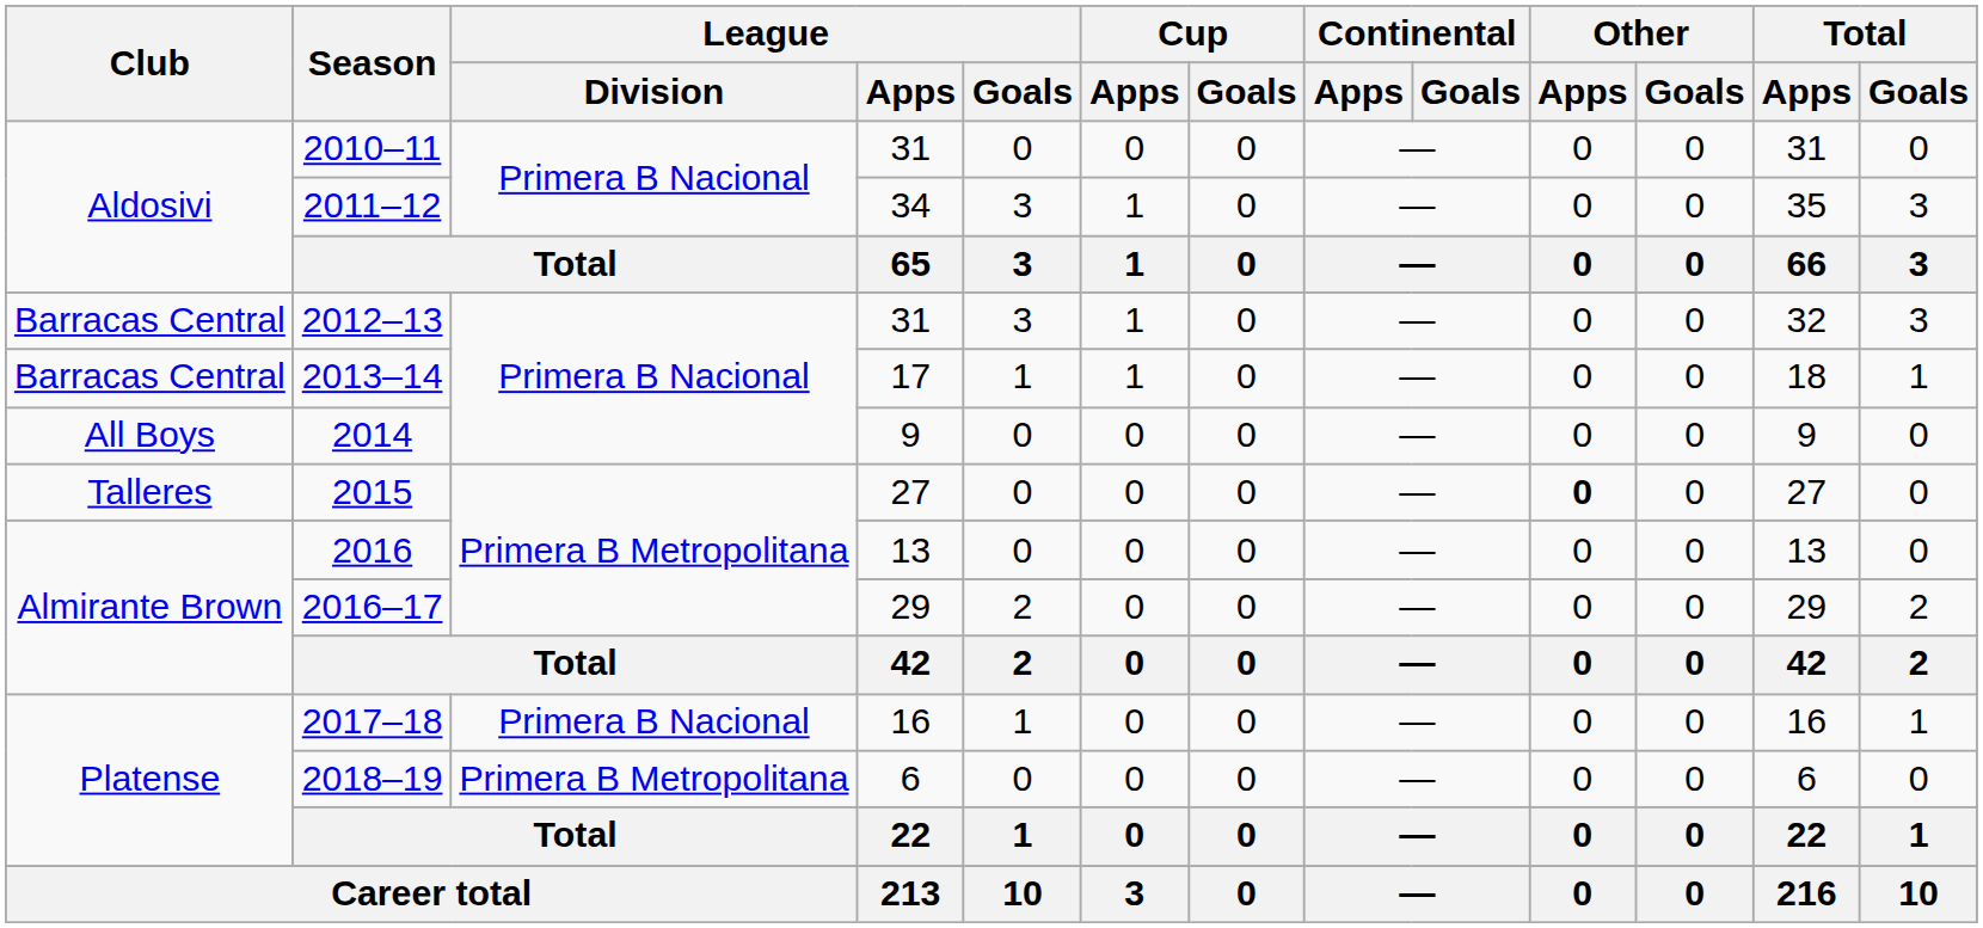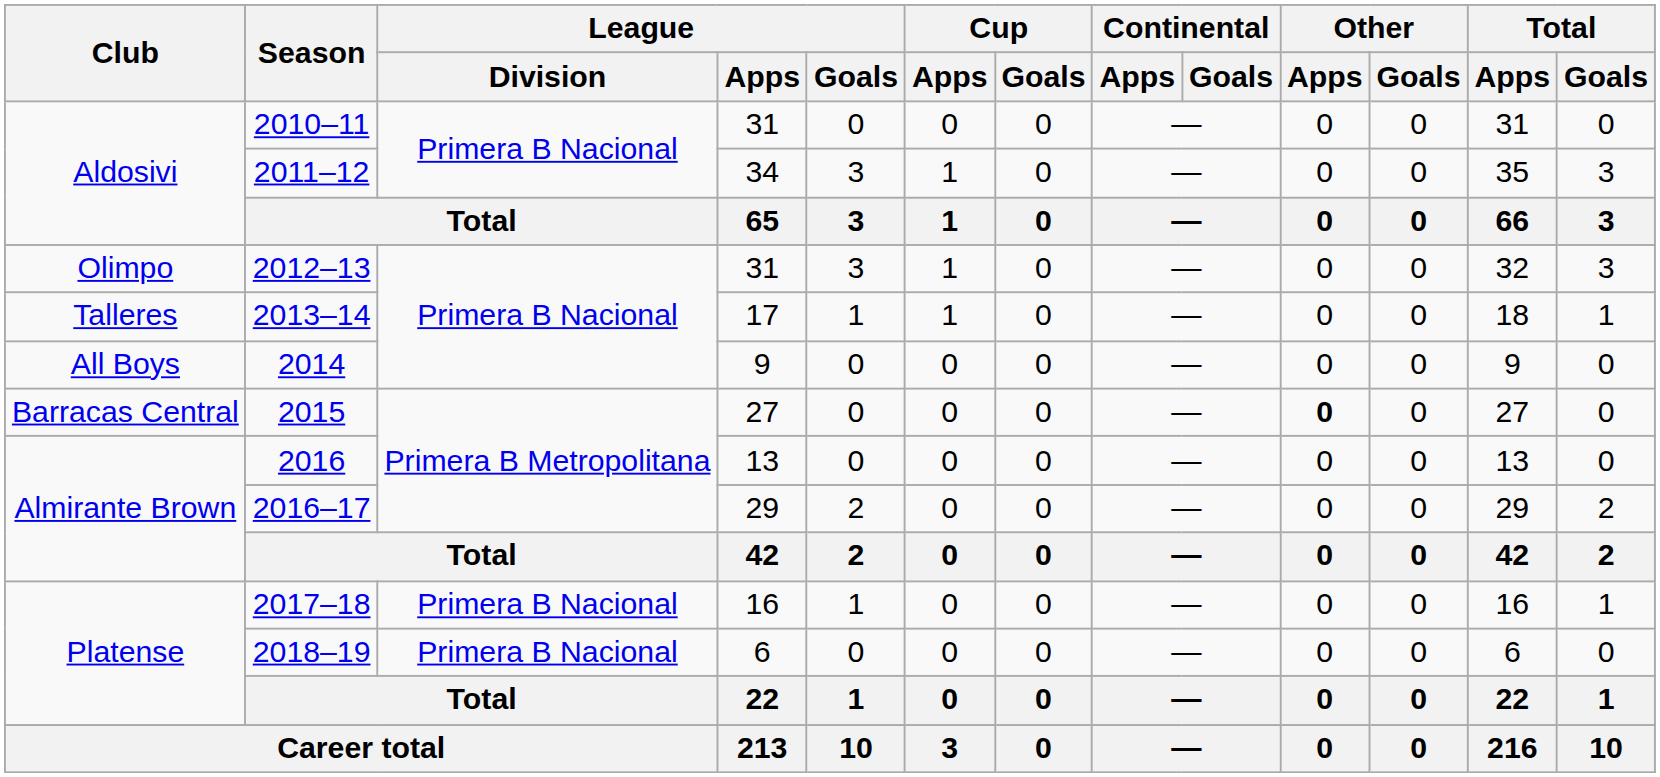 <table class="wikitable" style="text-align:center">
 <tr>
 <th rowspan="2">Club</th>
 <th rowspan="2">Season</th>
 <th colspan="3">League</th>
 <th colspan="2">Cup</th>
 <th colspan="2">Continental</th>
 <th colspan="2">Other</th>
 <th colspan="2">Total</th>
 </tr>
 <tr>
 <th>Division</th>
 <th>Apps</th>
 <th>Goals</th>
 <th>Apps</th>
 <th>Goals</th>
 <th>Apps</th>
 <th>Goals</th>
 <th>Apps</th>
 <th>Goals</th>
 <th>Apps</th>
 <th>Goals</th>
 </tr>
 <tr>
 <td rowspan="3"><a href='#'>Aldosivi</a></td>
 <td><a href='#'>2010–11</a></td>
 <td rowspan="2"><a href='#'>Primera B Nacional</a></td>
 <td>31</td>
 <td>0</td>
 <td>0</td>
 <td>0</td>
 <td colspan="2">—</td>
 <td>0</td>
 <td>0</td>
 <td>31</td>
 <td>0</td>
 </tr>
 <tr>
 <td><a href='#'>2011–12</a></td>
 <td>34</td>
 <td>3</td>
 <td>1</td>
 <td>0</td>
 <td colspan="2">—</td>
 <td>0</td>
 <td>0</td>
 <td>35</td>
 <td>3</td>
 </tr>
 <tr>
 <th colspan="2">Total</th>
 <th>65</th>
 <th>3</th>
 <th>1</th>
 <th>0</th>
 <th colspan="2">—</th>
 <th>0</th>
 <th>0</th>
 <th>66</th>
 <th>3</th>
 </tr>
 <tr>
-<td rowspan="1"><a href='#'>Barracas Central</a></td>
+<td rowspan="1"><a href='#'>Olimpo</a></td>
 <td><a href='#'>2012–13</a></td>
 <td rowspan="3"><a href='#'>Primera B Nacional</a></td>
 <td>31</td>
 <td>3</td>
 <td>1</td>
 <td>0</td>
 <td colspan="2">—</td>
 <td>0</td>
 <td>0</td>
 <td>32</td>
 <td>3</td>
 </tr>
 <tr>
-<td rowspan="1"><a href='#'>Barracas Central</a></td>
+<td rowspan="1"><a href='#'>Talleres</a></td>
 <td><a href='#'>2013–14</a></td>
 <td>17</td>
 <td>1</td>
 <td>1</td>
 <td>0</td>
 <td colspan="2">—</td>
 <td>0</td>
 <td>0</td>
 <td>18</td>
 <td>1</td>
 </tr>
 <tr>
 <td rowspan="1"><a href='#'>All Boys</a></td>
 <td><a href='#'>2014</a></td>
 <td>9</td>
 <td>0</td>
 <td>0</td>
 <td>0</td>
 <td colspan="2">—</td>
 <td>0</td>
 <td>0</td>
 <td>9</td>
 <td>0</td>
 </tr>
 <tr>
-<td rowspan="1"><a href='#'>Talleres</a></td>
+<td rowspan="1"><a href='#'>Barracas Central</a></td>
 <td><a href='#'>2015</a></td>
 <td rowspan="3"><a href='#'>Primera B Metropolitana</a></td>
 <td>27</td>
 <td>0</td>
 <td>0</td>
 <td>0</td>
 <td colspan="2">—</td>
 <td><strong>0</strong></td>
 <td>0</td>
 <td>27</td>
 <td>0</td>
 </tr>
 <tr>
 <td rowspan="3"><a href='#'>Almirante Brown</a></td>
 <td><a href='#'>2016</a></td>
 <td>13</td>
 <td>0</td>
 <td>0</td>
 <td>0</td>
 <td colspan="2">—</td>
 <td>0</td>
 <td>0</td>
 <td>13</td>
 <td>0</td>
 </tr>
 <tr>
 <td><a href='#'>2016–17</a></td>
 <td>29</td>
 <td>2</td>
 <td>0</td>
 <td>0</td>
 <td colspan="2">—</td>
 <td>0</td>
 <td>0</td>
 <td>29</td>
 <td>2</td>
 </tr>
 <tr>
 <th colspan="2">Total</th>
 <th>42</th>
 <th>2</th>
 <th>0</th>
 <th>0</th>
 <th colspan="2">—</th>
 <th>0</th>
 <th>0</th>
 <th>42</th>
 <th>2</th>
 </tr>
 <tr>
 <td rowspan="3"><a href='#'>Platense</a></td>
 <td><a href='#'>2017–18</a></td>
 <td rowspan="1"><a href='#'>Primera B Nacional</a></td>
 <td>16</td>
 <td>1</td>
 <td>0</td>
 <td>0</td>
 <td colspan="2">—</td>
 <td>0</td>
 <td>0</td>
 <td>16</td>
 <td>1</td>
 </tr>
 <tr>
 <td><a href='#'>2018–19</a></td>
-<td rowspan="1"><a href='#'>Primera B Metropolitana</a></td>
+<td rowspan="1"><a href='#'>Primera B Nacional</a></td>
 <td>6</td>
 <td>0</td>
 <td>0</td>
 <td>0</td>
 <td colspan="2">—</td>
 <td>0</td>
 <td>0</td>
 <td>6</td>
 <td>0</td>
 </tr>
 <tr>
 <th colspan="2">Total</th>
 <th>22</th>
 <th>1</th>
 <th>0</th>
 <th>0</th>
 <th colspan="2">—</th>
 <th>0</th>
 <th>0</th>
 <th>22</th>
 <th>1</th>
 </tr>
 <tr>
 <th colspan="3">Career total</th>
 <th>213</th>
 <th>10</th>
 <th>3</th>
 <th>0</th>
 <th colspan="2">—</th>
 <th>0</th>
 <th>0</th>
 <th>216</th>
 <th>10</th>
 </tr>
 </table>
